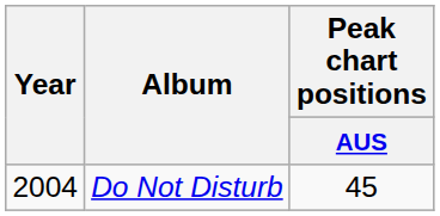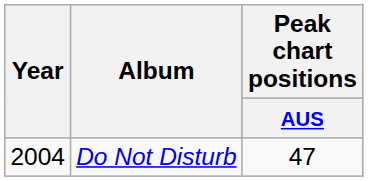 <table class="wikitable">
 <tr>
 <th rowspan="2">Year</th>
 <th rowspan="2">Album</th>
 <th colspan="1">Peak chart positions</th>
 </tr>
 <tr>
 <th width="40"><small><a href='#'>AUS</a></small><br></th>
 </tr>
 <tr>
 <td>2004</td>
 <td><em><a href='#'>Do Not Disturb</a></em></td>
-<td align="center">45</td>
+<td align="center">47</td>
 </tr>
 </table>
